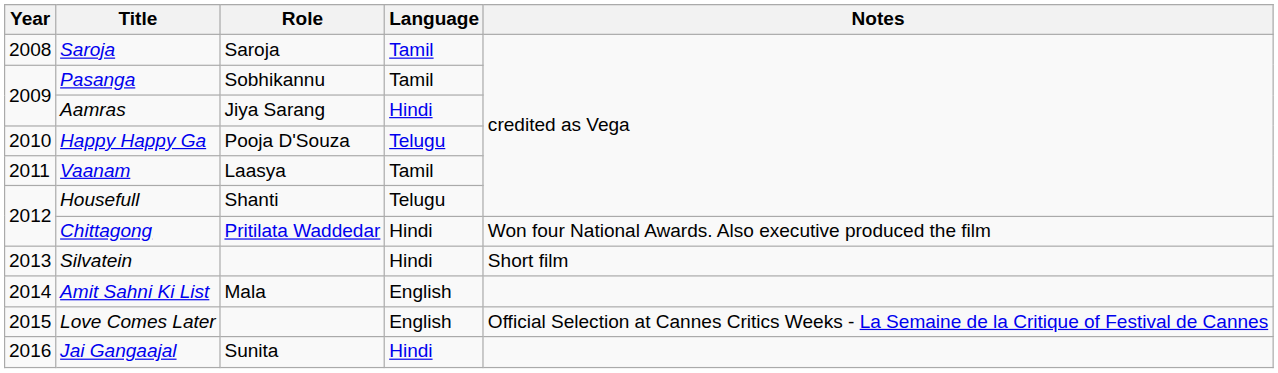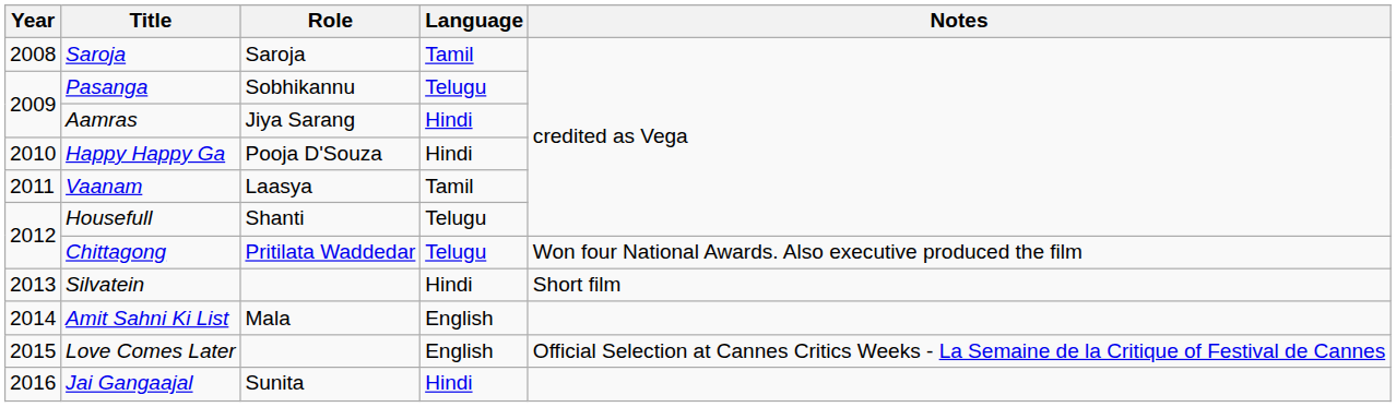 <table class="wikitable">
 <tr style="background:#ccc; text-align:center;">
 <th>Year</th>
 <th>Title</th>
 <th>Role</th>
 <th>Language</th>
 <th>Notes</th>
 </tr>
 <tr>
 <td>2008</td>
 <td><em><a href='#'>Saroja</a></em></td>
 <td>Saroja</td>
 <td><a href='#'>Tamil</a></td>
 <td rowspan=6>credited as Vega</td>
 </tr>
 <tr>
 <td rowspan=2>2009</td>
 <td><em><a href='#'>Pasanga</a></em></td>
 <td>Sobhikannu</td>
-<td>Tamil</td>
+<td><a href='#'>Telugu</a></td>
 </tr>
 <tr>
 <td><em>Aamras</em></td>
 <td>Jiya Sarang</td>
 <td><a href='#'>Hindi</a></td>
 </tr>
 <tr>
 <td>2010</td>
 <td><em><a href='#'>Happy Happy Ga</a></em></td>
 <td>Pooja D'Souza</td>
-<td><a href='#'>Telugu</a></td>
+<td>Hindi</td>
 </tr>
 <tr>
 <td>2011</td>
 <td><em><a href='#'>Vaanam</a></em></td>
 <td>Laasya</td>
 <td>Tamil</td>
 </tr>
 <tr>
 <td rowspan=2>2012</td>
 <td><em>Housefull</em></td>
 <td>Shanti</td>
 <td>Telugu</td>
 </tr>
 <tr>
 <td><em><a href='#'>Chittagong</a></em></td>
 <td><a href='#'>Pritilata Waddedar</a></td>
-<td>Hindi</td>
+<td><a href='#'>Telugu</a></td>
 <td>Won four National Awards. Also executive produced the film</td>
 </tr>
 <tr>
 <td>2013</td>
 <td><em>Silvatein</em></td>
 <td></td>
 <td>Hindi</td>
 <td>Short film</td>
 </tr>
 <tr>
 <td>2014</td>
 <td><em><a href='#'>Amit Sahni Ki List</a></em></td>
 <td>Mala</td>
 <td>English</td>
 <td></td>
 </tr>
 <tr>
 <td>2015</td>
 <td><em>Love Comes Later</em></td>
 <td></td>
 <td>English</td>
 <td>Official Selection at Cannes Critics Weeks - <a href='#'>La Semaine de la Critique of Festival de Cannes</a></td>
 </tr>
 <tr>
 <td>2016</td>
 <td><em><a href='#'>Jai Gangaajal</a></em></td>
 <td>Sunita</td>
 <td><a href='#'>Hindi</a></td>
 <td></td>
 </tr>
 </table>
